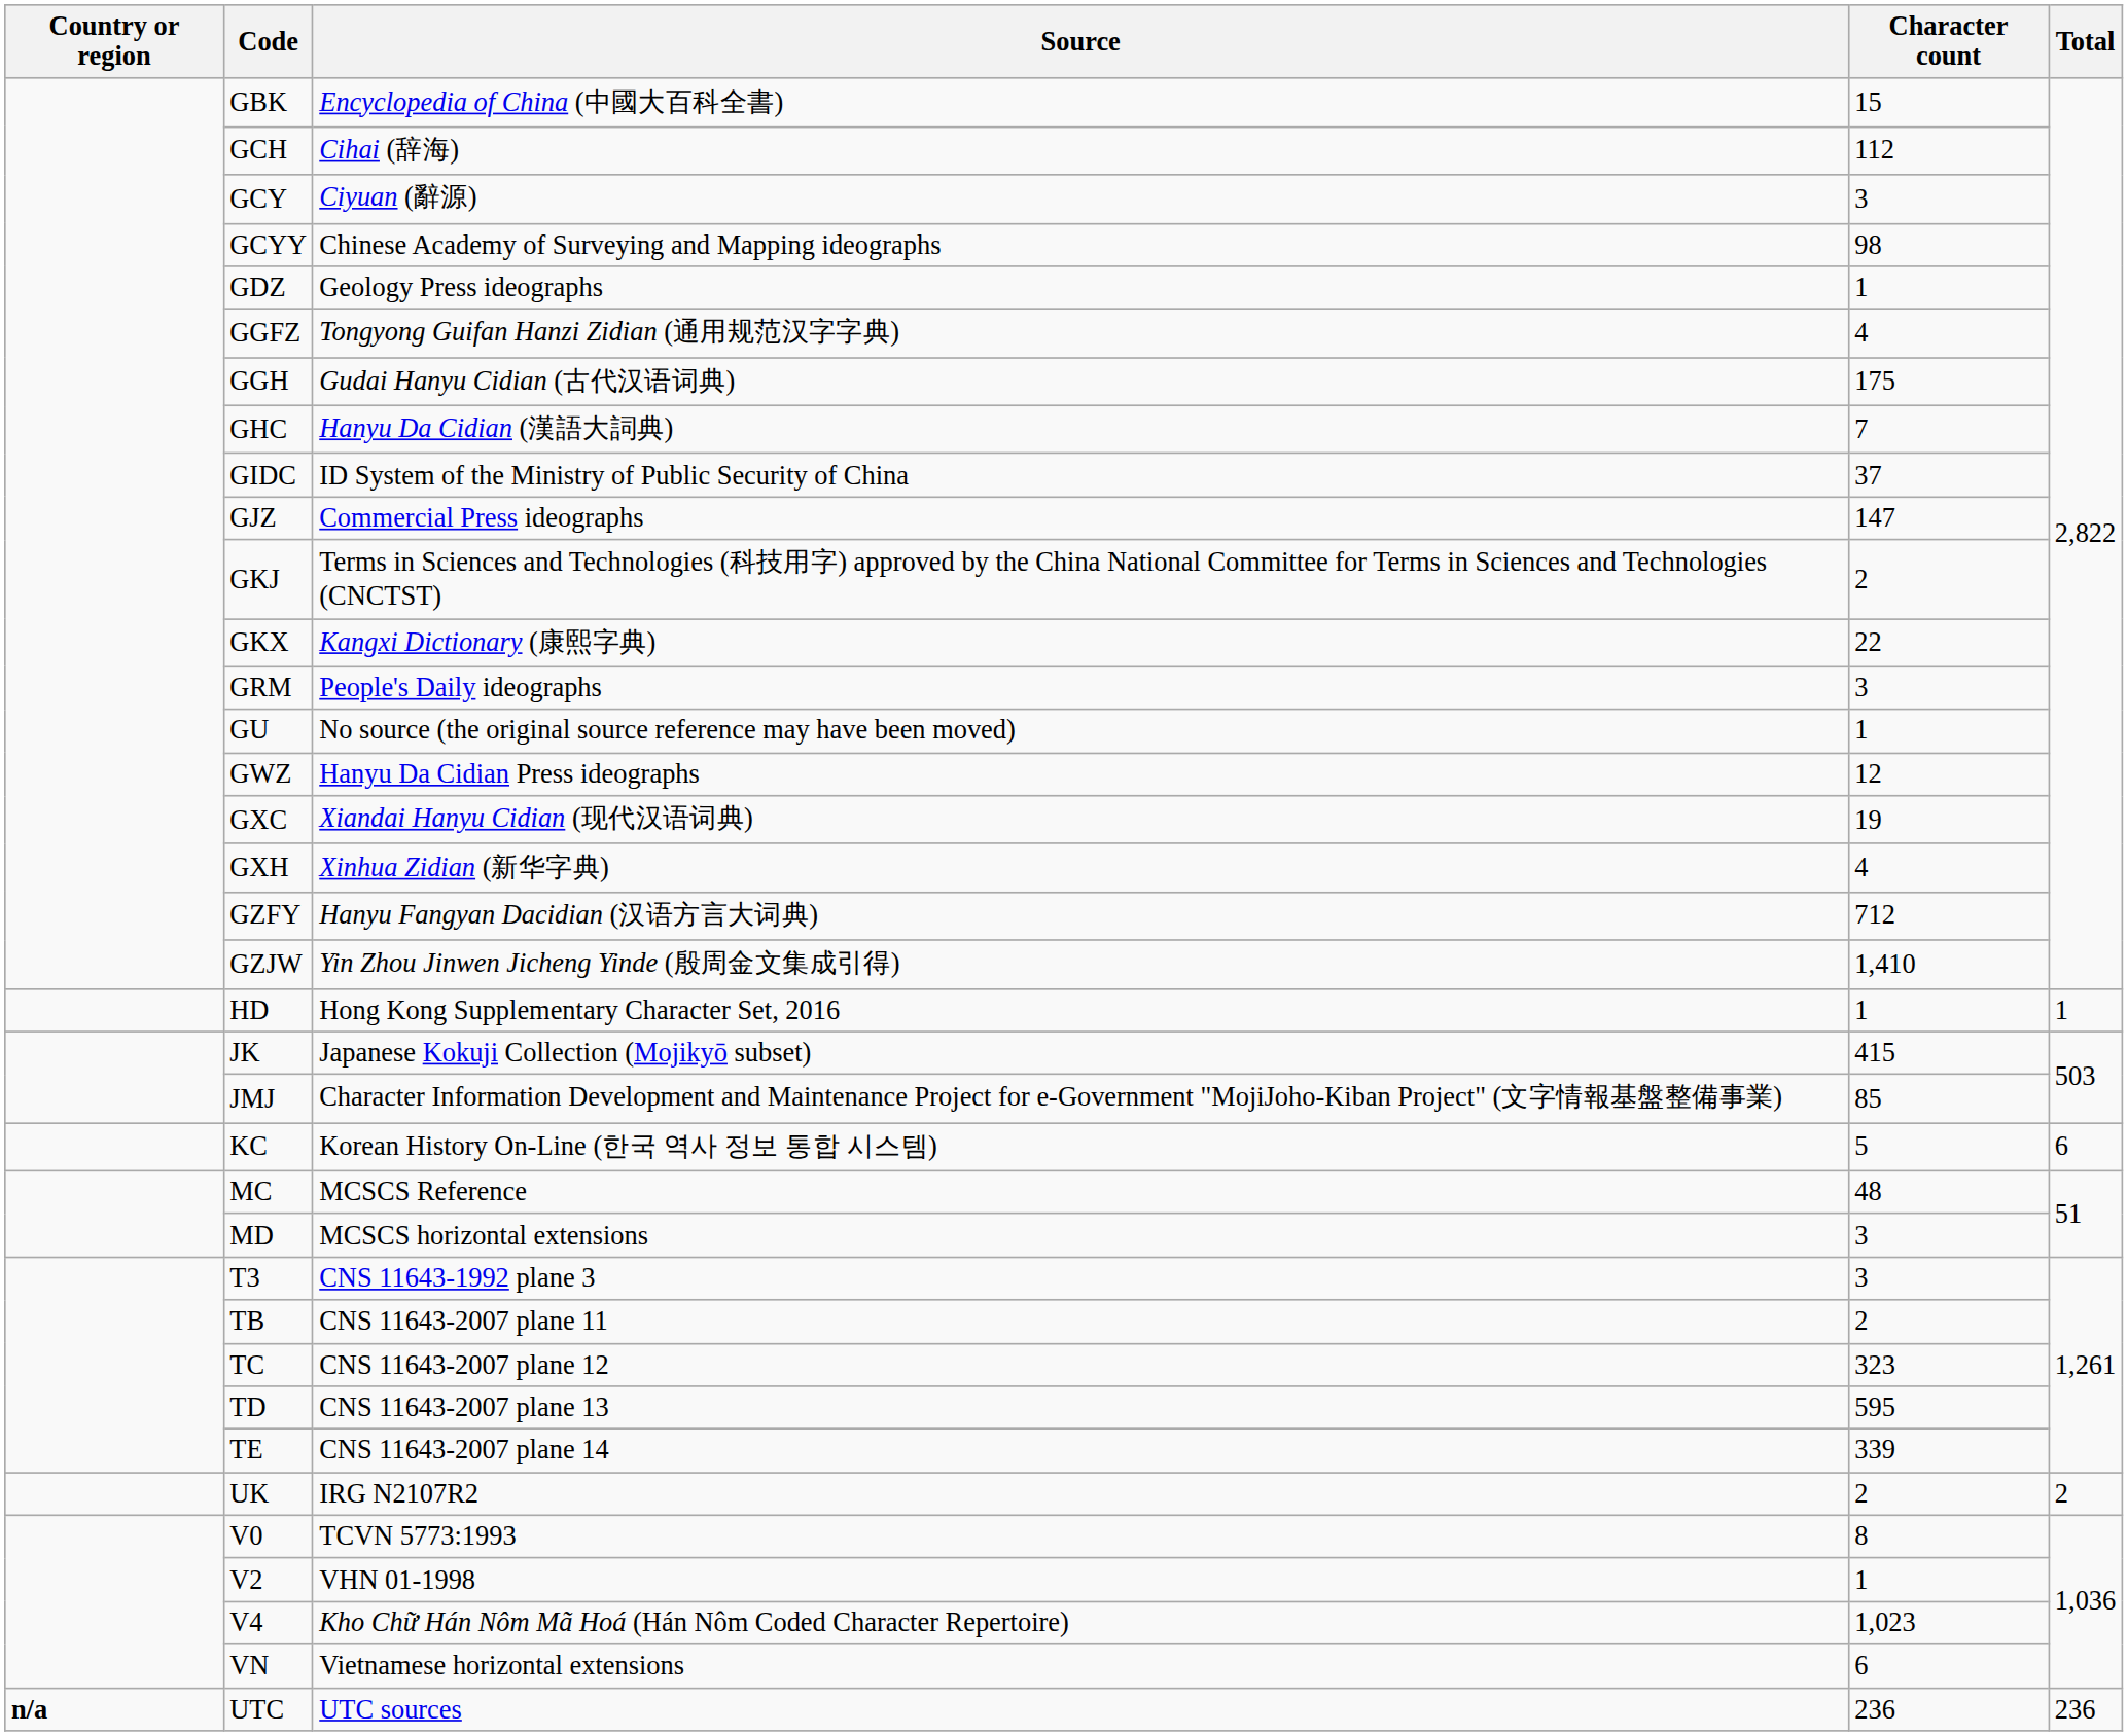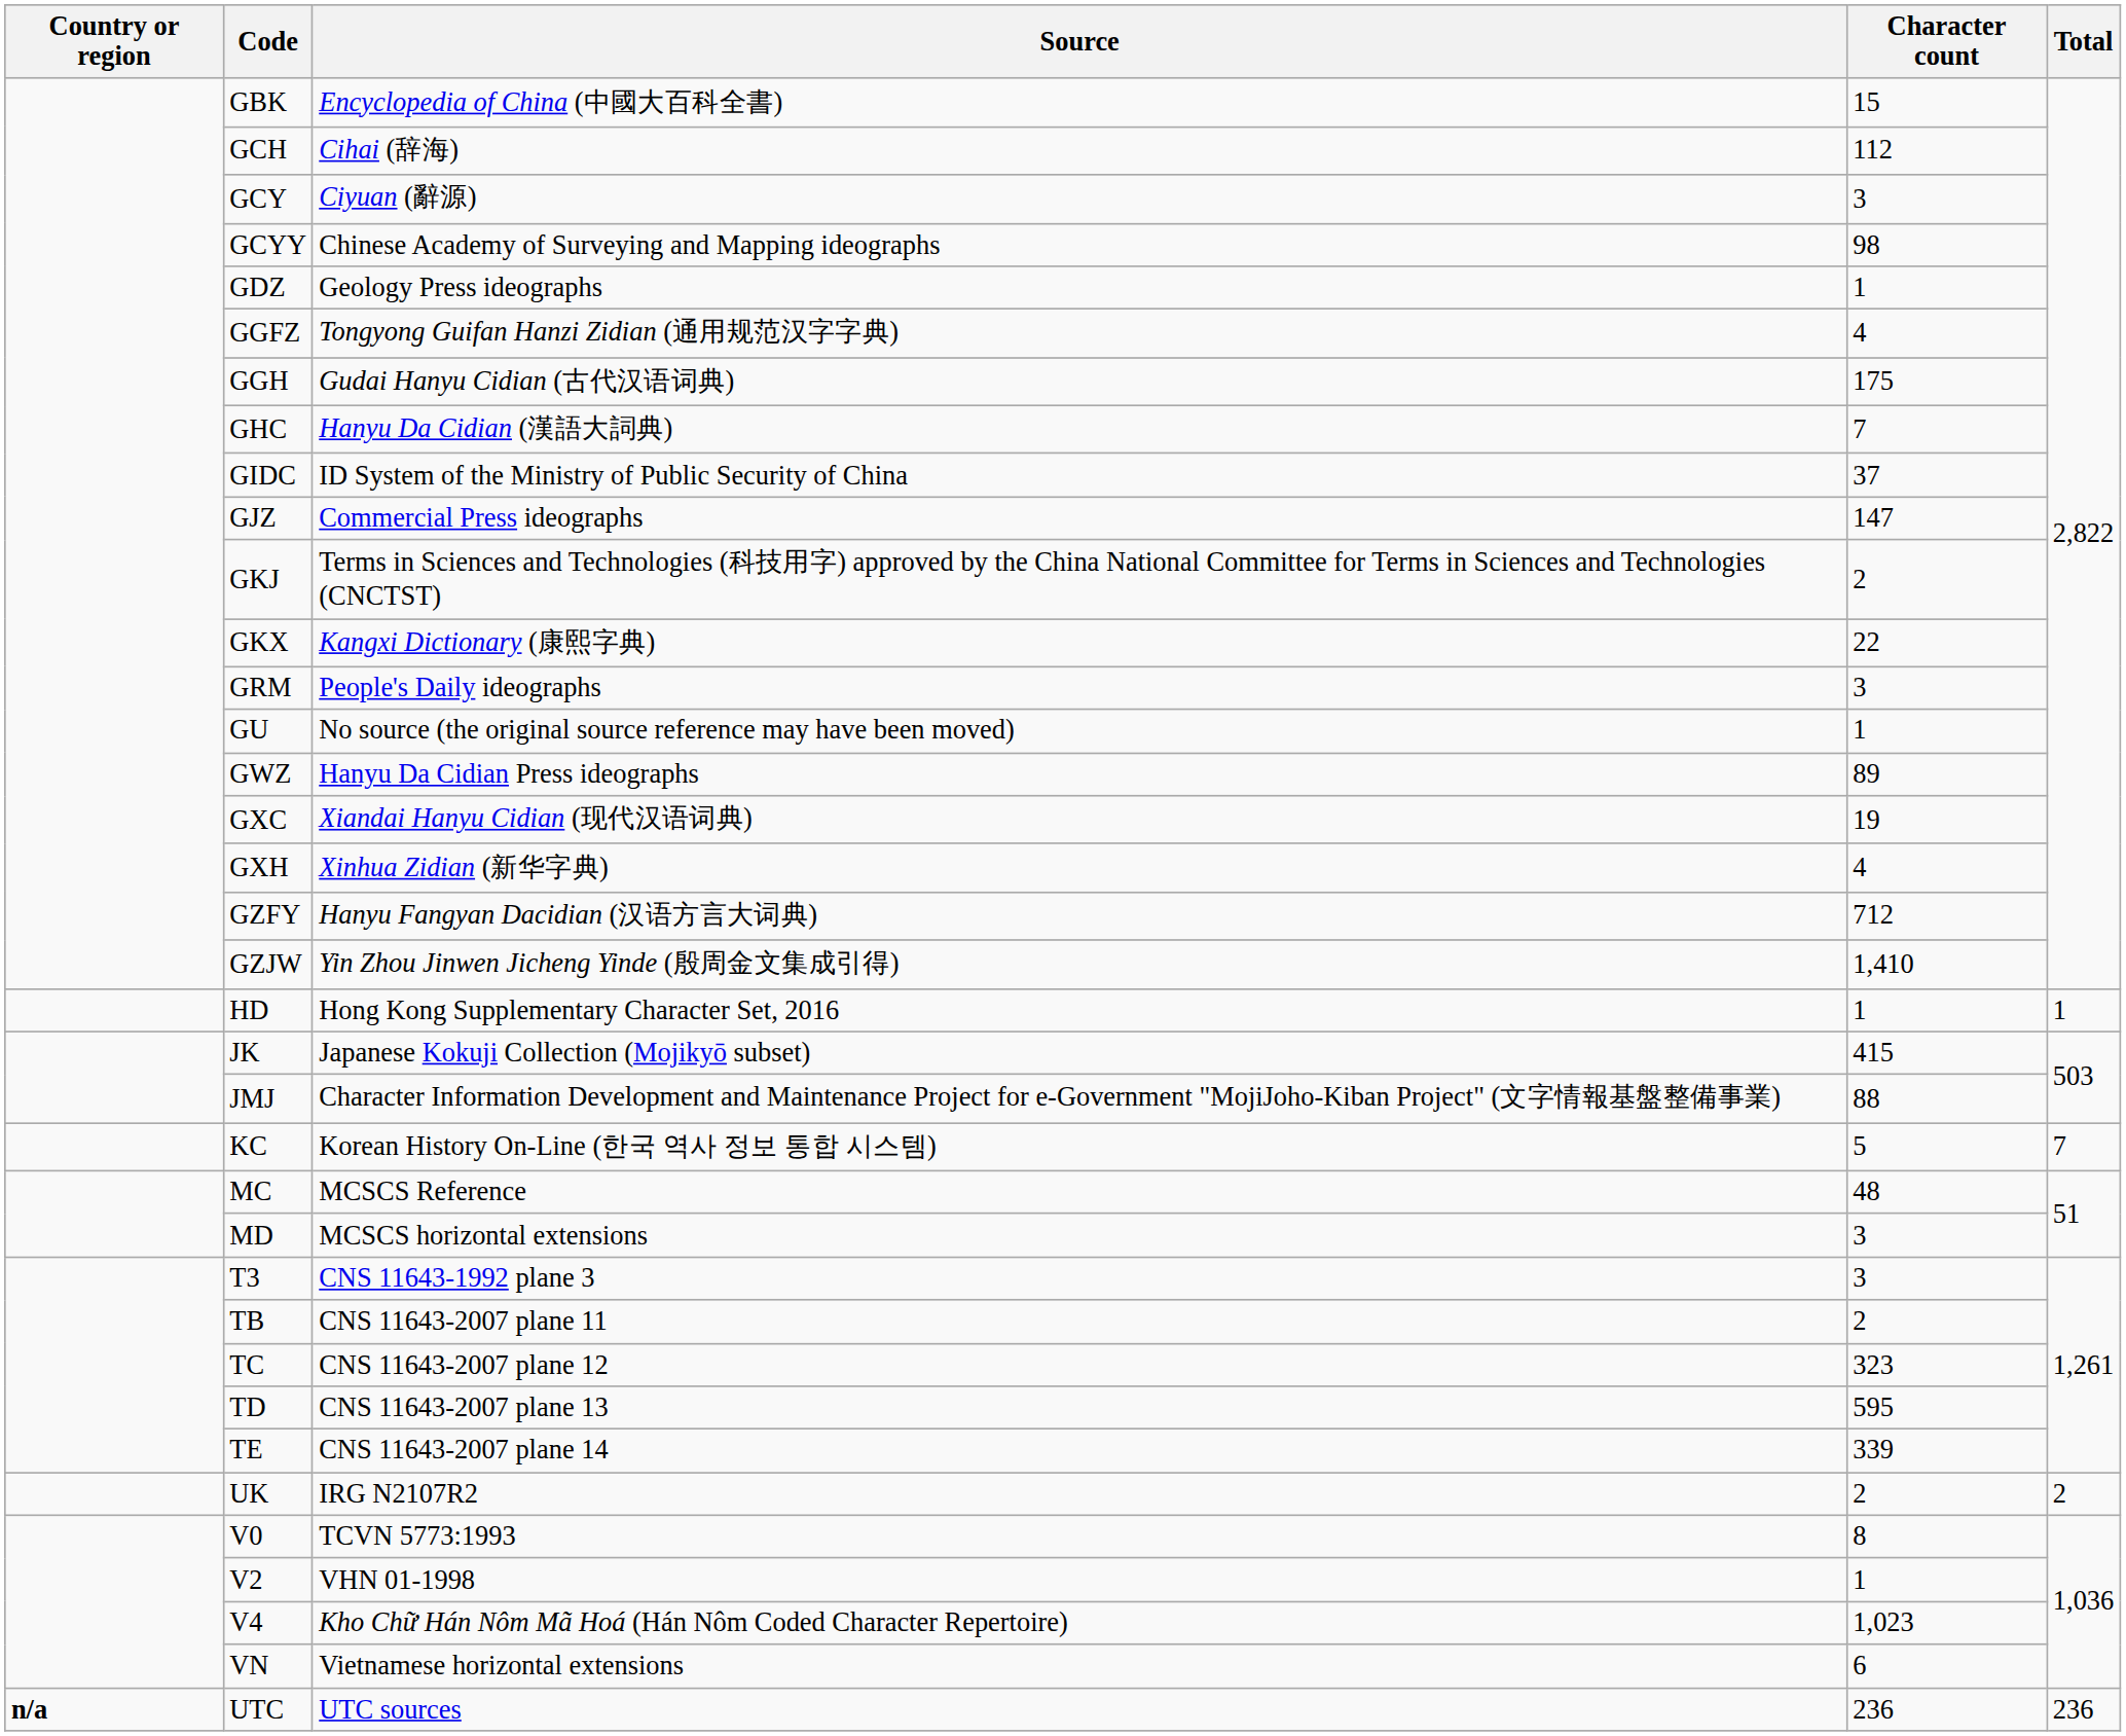 <table class="wikitable">
 <tr>
 <th>Country or region</th>
 <th>Code</th>
 <th>Source</th>
 <th>Character count</th>
 <th>Total</th>
 </tr>
 <tr>
 <td rowspan="19"><strong></strong></td>
 <td>GBK</td>
 <td><em><a href='#'>Encyclopedia of China</a></em> (中國大百科全書)</td>
 <td>15</td>
 <td rowspan="19">2,822</td>
 </tr>
 <tr>
 <td>GCH</td>
 <td><em><a href='#'>Cihai</a></em> (辞海)</td>
 <td>112</td>
 </tr>
 <tr>
 <td>GCY</td>
 <td><em><a href='#'>Ciyuan</a></em> (辭源)</td>
 <td>3</td>
 </tr>
 <tr>
 <td>GCYY</td>
 <td>Chinese Academy of Surveying and Mapping ideographs</td>
 <td>98</td>
 </tr>
 <tr>
 <td>GDZ</td>
 <td>Geology Press ideographs</td>
 <td>1</td>
 </tr>
 <tr>
 <td>GGFZ</td>
 <td><em>Tongyong Guifan Hanzi Zidian</em> (通用规范汉字字典)</td>
 <td>4</td>
 </tr>
 <tr>
 <td>GGH</td>
 <td><em>Gudai Hanyu Cidian</em> (古代汉语词典)</td>
 <td>175</td>
 </tr>
 <tr>
 <td>GHC</td>
 <td><em><a href='#'>Hanyu Da Cidian</a></em> (漢語大詞典)</td>
 <td>7</td>
 </tr>
 <tr>
 <td>GIDC</td>
 <td>ID System of the Ministry of Public Security of China</td>
 <td>37</td>
 </tr>
 <tr>
 <td>GJZ</td>
 <td><a href='#'>Commercial Press</a> ideographs</td>
 <td>147</td>
 </tr>
 <tr>
 <td>GKJ</td>
 <td>Terms in Sciences and Technologies (科技用字) approved by the China National Committee for Terms in Sciences and Technologies (CNCTST)</td>
 <td>2</td>
 </tr>
 <tr>
 <td>GKX</td>
 <td><em><a href='#'>Kangxi Dictionary</a></em> (康熙字典)</td>
 <td>22</td>
 </tr>
 <tr>
 <td>GRM</td>
 <td><a href='#'>People's Daily</a> ideographs</td>
 <td>3</td>
 </tr>
 <tr>
 <td>GU</td>
 <td>No source (the original source reference may have been moved)</td>
 <td>1</td>
 </tr>
 <tr>
 <td>GWZ</td>
 <td><a href='#'>Hanyu Da Cidian</a> Press ideographs</td>
-<td>12</td>
+<td>89</td>
 </tr>
 <tr>
 <td>GXC</td>
 <td><em><a href='#'>Xiandai Hanyu Cidian</a></em> (现代汉语词典)</td>
 <td>19</td>
 </tr>
 <tr>
 <td>GXH</td>
 <td><em><a href='#'>Xinhua Zidian</a></em> (新华字典)</td>
 <td>4</td>
 </tr>
 <tr>
 <td>GZFY</td>
 <td><em>Hanyu Fangyan Dacidian</em> (汉语方言大词典)</td>
 <td>712</td>
 </tr>
 <tr>
 <td>GZJW</td>
 <td><em>Yin Zhou Jinwen Jicheng Yinde</em> (殷周金文集成引得)</td>
 <td>1,410</td>
 </tr>
 <tr>
 <td><strong></strong></td>
 <td>HD</td>
 <td>Hong Kong Supplementary Character Set, 2016</td>
 <td>1</td>
 <td>1</td>
 </tr>
 <tr>
 <td rowspan="2"><strong></strong></td>
 <td>JK</td>
 <td>Japanese <a href='#'>Kokuji</a> Collection (<a href='#'>Mojikyō</a> subset)</td>
 <td>415</td>
 <td rowspan="2">503</td>
 </tr>
 <tr>
 <td>JMJ</td>
 <td>Character Information Development and Maintenance Project for e-Government "MojiJoho-Kiban Project" (文字情報基盤整備事業)</td>
-<td>85</td>
+<td>88</td>
 </tr>
 <tr>
 <td><strong></strong></td>
 <td>KC</td>
 <td>Korean History On-Line (한국 역사 정보 통합 시스템)</td>
 <td>5</td>
-<td>6</td>
+<td>7</td>
 </tr>
 <tr>
 <td rowspan="2"><strong></strong></td>
 <td>MC</td>
 <td>MCSCS Reference</td>
 <td>48</td>
 <td rowspan="2">51</td>
 </tr>
 <tr>
 <td>MD</td>
 <td>MCSCS horizontal extensions</td>
 <td>3</td>
 </tr>
 <tr>
 <td rowspan="5"><strong></strong></td>
 <td>T3</td>
 <td><a href='#'>CNS 11643-1992</a> plane 3</td>
 <td>3</td>
 <td rowspan="5">1,261</td>
 </tr>
 <tr>
 <td>TB</td>
 <td>CNS 11643-2007 plane 11</td>
 <td>2</td>
 </tr>
 <tr>
 <td>TC</td>
 <td>CNS 11643-2007 plane 12</td>
 <td>323</td>
 </tr>
 <tr>
 <td>TD</td>
 <td>CNS 11643-2007 plane 13</td>
 <td>595</td>
 </tr>
 <tr>
 <td>TE</td>
 <td>CNS 11643-2007 plane 14</td>
 <td>339</td>
 </tr>
 <tr>
 <td><strong></strong></td>
 <td>UK</td>
 <td>IRG N2107R2</td>
 <td>2</td>
 <td>2</td>
 </tr>
 <tr>
 <td rowspan="4"><strong></strong></td>
 <td>V0</td>
 <td>TCVN 5773:1993</td>
 <td>8</td>
 <td rowspan="4">1,036</td>
 </tr>
 <tr>
 <td>V2</td>
 <td>VHN 01-1998</td>
 <td>1</td>
 </tr>
 <tr>
 <td>V4</td>
 <td><em>Kho Chữ Hán Nôm Mã Hoá</em> (Hán Nôm Coded Character Repertoire)</td>
 <td>1,023</td>
 </tr>
 <tr>
 <td>VN</td>
 <td>Vietnamese horizontal extensions</td>
 <td>6</td>
 </tr>
 <tr>
 <td><strong>n/a</strong></td>
 <td>UTC</td>
 <td><a href='#'>UTC sources</a></td>
 <td>236</td>
 <td>236</td>
 </tr>
 </table>
